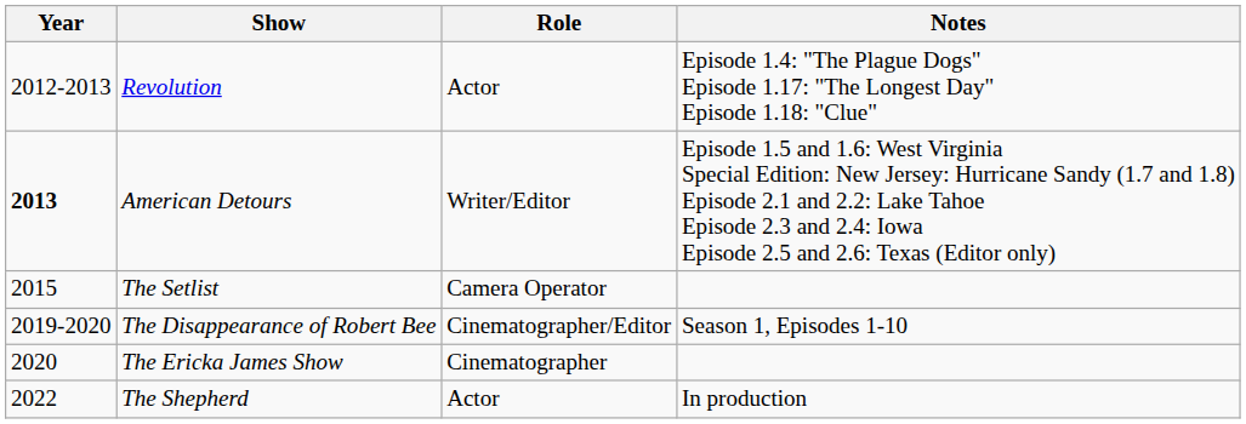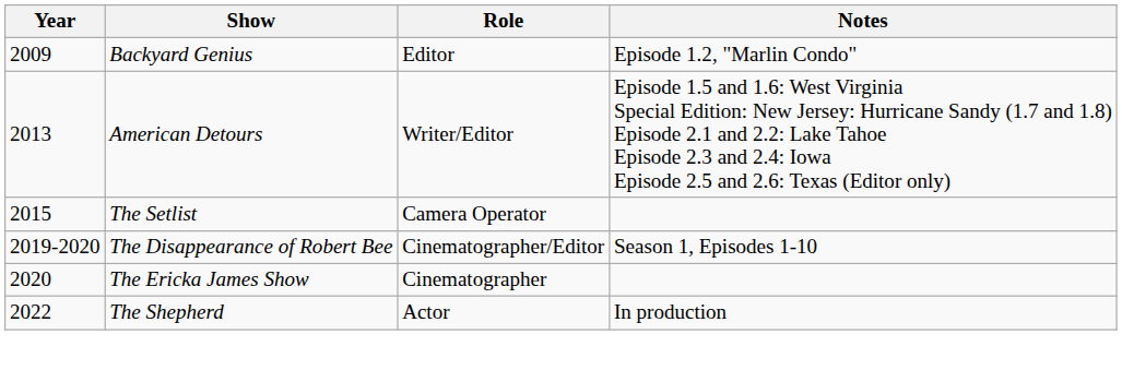 <table class="wikitable sortable">
 <tr>
 <th>Year</th>
 <th>Show</th>
 <th>Role</th>
 <th>Notes</th>
 </tr>
 <tr>
-<td>2012-2013</td>
-<td><em><a href='#'>Revolution</a></em></td>
-<td>Actor</td>
-<td>Episode 1.4: "The Plague Dogs"<br>Episode 1.17: "The Longest Day"<br>Episode 1.18: "Clue"</td>
+<td>2009</td>
+<td><em>Backyard Genius</em></td>
+<td>Editor</td>
+<td>Episode 1.2, "Marlin Condo"</td>
 </tr>
 <tr>
-<td><strong>2013</strong></td>
+<td>2013</td>
 <td><em>American Detours</em></td>
 <td>Writer/Editor </td>
 <td>Episode 1.5 and 1.6: West Virginia <br>Special Edition: New Jersey: Hurricane Sandy (1.7 and 1.8) <br>Episode 2.1 and 2.2: Lake Tahoe<br>Episode 2.3 and 2.4: Iowa<br>Episode 2.5 and 2.6: Texas (Editor only)</td>
 </tr>
 <tr>
 <td>2015</td>
 <td><em>The Setlist</em></td>
 <td>Camera Operator </td>
 </tr>
 <tr>
 <td>2019-2020</td>
 <td><em>The Disappearance of Robert Bee</em></td>
 <td>Cinematographer/Editor</td>
 <td>Season 1, Episodes 1-10</td>
 </tr>
 <tr>
 <td>2020</td>
 <td><em>The Ericka James Show</em></td>
 <td>Cinematographer </td>
 </tr>
 <tr>
 <td>2022</td>
 <td><em>The Shepherd</em></td>
 <td>Actor</td>
 <td>In production</td>
 </tr>
 </table>
